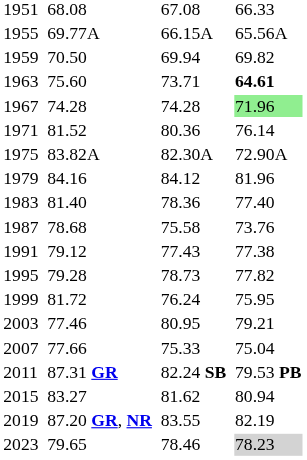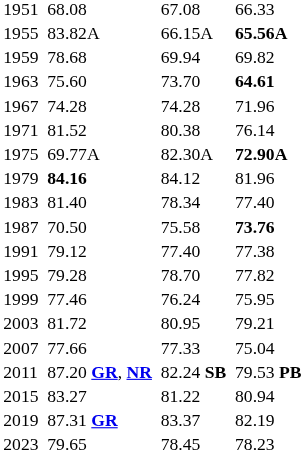 <table>
 <tr>
 <td>1951<br></td>
 <td></td>
 <td>68.08</td>
 <td></td>
 <td>67.08</td>
 <td></td>
 <td>66.33</td>
 </tr>
 <tr>
 <td>1955<br></td>
 <td></td>
-<td>69.77A</td>
+<td>83.82A</td>
 <td></td>
 <td>66.15A</td>
 <td></td>
-<td>65.56A</td>
+<td><strong>65.56A</strong></td>
 </tr>
 <tr>
 <td>1959<br></td>
 <td></td>
-<td>70.50</td>
+<td>78.68</td>
 <td></td>
 <td>69.94</td>
 <td></td>
 <td>69.82</td>
 </tr>
 <tr>
 <td>1963<br></td>
 <td></td>
 <td>75.60</td>
 <td></td>
-<td>73.71</td>
+<td>73.70</td>
 <td></td>
 <td><strong>64.61</strong></td>
 </tr>
 <tr>
 <td>1967<br></td>
 <td></td>
 <td>74.28</td>
 <td></td>
 <td>74.28</td>
 <td></td>
-<td style="background: lightgreen;">71.96</td>
+<td>71.96</td>
 </tr>
 <tr>
 <td>1971<br></td>
 <td></td>
 <td>81.52</td>
 <td></td>
-<td>80.36</td>
+<td>80.38</td>
 <td></td>
 <td>76.14</td>
 </tr>
 <tr>
 <td>1975<br></td>
 <td></td>
-<td>83.82A</td>
+<td>69.77A</td>
 <td></td>
 <td>82.30A</td>
 <td></td>
-<td>72.90A</td>
+<td><strong>72.90A</strong></td>
 </tr>
 <tr>
 <td>1979<br></td>
 <td></td>
-<td>84.16</td>
+<td><strong>84.16</strong></td>
 <td></td>
 <td>84.12</td>
 <td></td>
 <td>81.96</td>
 </tr>
 <tr>
 <td>1983<br></td>
 <td></td>
 <td>81.40</td>
 <td></td>
-<td>78.36</td>
+<td>78.34</td>
 <td></td>
 <td>77.40</td>
 </tr>
 <tr>
 <td>1987<br></td>
 <td></td>
-<td>78.68</td>
+<td>70.50</td>
 <td></td>
 <td>75.58</td>
 <td></td>
-<td>73.76</td>
+<td><strong>73.76</strong></td>
 </tr>
 <tr>
 <td>1991<br></td>
 <td></td>
 <td>79.12</td>
 <td></td>
-<td>77.43</td>
+<td>77.40</td>
 <td></td>
 <td>77.38</td>
 </tr>
 <tr>
 <td>1995<br></td>
 <td></td>
 <td>79.28</td>
 <td></td>
-<td>78.73</td>
+<td>78.70</td>
 <td></td>
 <td>77.82</td>
 </tr>
 <tr>
 <td>1999<br></td>
 <td></td>
-<td>81.72</td>
+<td>77.46</td>
 <td></td>
 <td>76.24</td>
 <td></td>
 <td>75.95</td>
 </tr>
 <tr>
 <td>2003<br></td>
 <td></td>
-<td>77.46</td>
+<td>81.72</td>
 <td></td>
 <td>80.95</td>
 <td></td>
 <td>79.21</td>
 </tr>
 <tr>
 <td>2007<br></td>
 <td></td>
 <td>77.66</td>
 <td></td>
-<td>75.33</td>
+<td>77.33</td>
 <td></td>
 <td>75.04</td>
 </tr>
 <tr>
 <td>2011<br></td>
 <td></td>
-<td>87.31 <strong><a href='#'>GR</a></strong></td>
+<td>87.20 <strong><a href='#'>GR</a></strong>, <strong><a href='#'>NR</a></strong></td>
 <td></td>
 <td>82.24 <strong>SB</strong></td>
 <td></td>
 <td>79.53 <strong>PB</strong></td>
 </tr>
 <tr>
 <td>2015<br></td>
 <td></td>
 <td>83.27</td>
 <td></td>
-<td>81.62 </td>
+<td>81.22 </td>
 <td></td>
 <td>80.94</td>
 </tr>
 <tr>
 <td>2019<br></td>
 <td></td>
-<td>87.20 <strong><a href='#'>GR</a></strong>, <strong><a href='#'>NR</a></strong></td>
+<td>87.31 <strong><a href='#'>GR</a></strong></td>
 <td></td>
-<td>83.55</td>
+<td>83.37</td>
 <td></td>
 <td>82.19 </td>
 </tr>
 <tr>
 <td>2023<br></td>
 <td></td>
 <td>79.65</td>
 <td></td>
-<td>78.46</td>
+<td>78.45</td>
 <td></td>
-<td style="background: lightgrey;">78.23</td>
+<td>78.23</td>
 </tr>
 </table>
